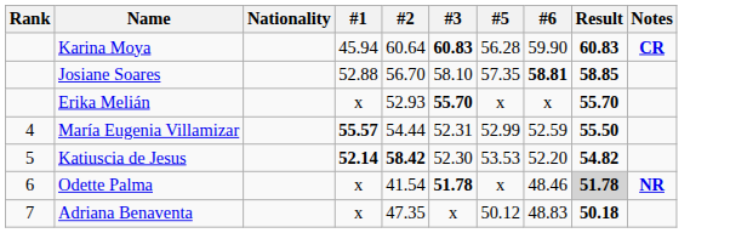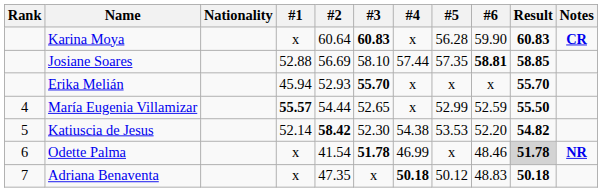 <table class="wikitable sortable" style="text-align:center">
 <tr>
 <th>Rank</th>
 <th>Name</th>
 <th>Nationality</th>
 <th>#1</th>
 <th>#2</th>
 <th>#3</th>
+<th>#4</th>
 <th>#5</th>
 <th>#6</th>
 <th>Result</th>
 <th>Notes</th>
 </tr>
 <tr>
 <td></td>
 <td align=left><a href='#'>Karina Moya</a></td>
 <td align=left></td>
-<td>45.94</td>
+<td>x</td>
 <td>60.64</td>
 <td><strong>60.83</strong></td>
+<td>x</td>
 <td>56.28</td>
 <td>59.90</td>
 <td><strong>60.83</strong></td>
 <td><strong><a href='#'>CR</a></strong></td>
 </tr>
 <tr>
 <td></td>
 <td align=left><a href='#'>Josiane Soares</a></td>
 <td align=left></td>
 <td>52.88</td>
-<td>56.70</td>
+<td>56.69</td>
 <td>58.10</td>
+<td>57.44</td>
 <td>57.35</td>
 <td><strong>58.81</strong></td>
 <td><strong>58.85</strong></td>
 <td></td>
 </tr>
 <tr>
 <td></td>
 <td align=left><a href='#'>Erika Melián</a></td>
 <td align=left></td>
-<td>x</td>
+<td>45.94</td>
 <td>52.93</td>
 <td><strong>55.70</strong></td>
+<td>x</td>
 <td>x</td>
 <td>x</td>
 <td><strong>55.70</strong></td>
 <td></td>
 </tr>
 <tr>
 <td>4</td>
 <td align=left><a href='#'>María Eugenia Villamizar</a></td>
 <td align=left></td>
 <td><strong>55.57</strong></td>
 <td>54.44</td>
-<td>52.31</td>
+<td>52.65</td>
+<td>x</td>
 <td>52.99</td>
 <td>52.59</td>
 <td><strong>55.50</strong></td>
 <td></td>
 </tr>
 <tr>
 <td>5</td>
 <td align=left><a href='#'>Katiuscia de Jesus</a></td>
 <td align=left></td>
-<td><strong>52.14</strong></td>
+<td>52.14</td>
 <td><strong>58.42</strong></td>
 <td>52.30</td>
+<td>54.38</td>
 <td>53.53</td>
 <td>52.20</td>
 <td><strong>54.82</strong></td>
 <td></td>
 </tr>
 <tr>
 <td>6</td>
 <td align=left><a href='#'>Odette Palma</a></td>
 <td align=left></td>
 <td>x</td>
 <td>41.54</td>
 <td><strong>51.78</strong></td>
+<td>46.99</td>
 <td>x</td>
 <td>48.46</td>
 <td style="background: lightgrey;"><strong>51.78</strong></td>
 <td><strong><a href='#'>NR</a></strong></td>
 </tr>
 <tr>
 <td>7</td>
 <td align=left><a href='#'>Adriana Benaventa</a></td>
 <td align=left></td>
 <td>x</td>
 <td>47.35</td>
 <td>x</td>
+<td><strong>50.18</strong></td>
 <td>50.12</td>
 <td>48.83</td>
 <td><strong>50.18</strong></td>
 <td></td>
 </tr>
 </table>
